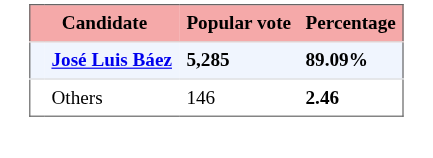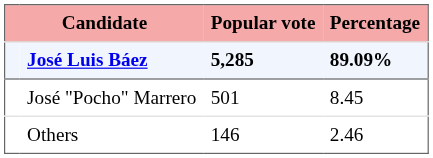 <table style="border: 1px solid #666666; border-collapse: collapse" align="center" cellpadding="6">
 <tr style="background-color: #F5A9A9">
 <th colspan="2">Candidate</th>
 <th>Popular vote</th>
 <th>Percentage</th>
 </tr>
 <tr style="background-color: #F0F5FE">
 <td style="border-top: 1px solid #DDDDDD"></td>
 <td style="border-top: 1px solid #DDDDDD"><strong><a href='#'>José Luis Báez</a></strong></td>
 <td style="border-top: 1px solid #DDDDDD"><strong>5,285</strong></td>
 <td style="border-top: 1px solid #DDDDDD"><strong>89.09%</strong></td>
 </tr>
 <tr>
+<td style="border-top: 1px solid #666666"></td>
+<td style="border-top: 1px solid #666666">José "Pocho" Marrero</td>
+<td style="border-top: 1px solid #666666">501</td>
+<td style="border-top: 1px solid #666666">8.45</td>
+</tr>
+<tr>
 <td style="border-top: 1px solid #DDDDDD"></td>
 <td style="border-top: 1px solid #DDDDDD">Others</td>
 <td style="border-top: 1px solid #DDDDDD">146</td>
-<td style="border-top: 1px solid #DDDDDD"><strong>2.46</strong></td>
+<td style="border-top: 1px solid #DDDDDD">2.46</td>
 </tr>
 </table>
